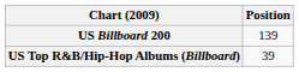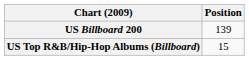 <table class="wikitable sortable plainrowheaders" style="text-align:center">
 <tr>
 <th scope="col">Chart (2009)</th>
 <th scope="col">Position</th>
 </tr>
 <tr>
 <th scope="row">US <em>Billboard</em> 200</th>
 <td>139</td>
 </tr>
 <tr>
 <th scope="row">US Top R&B/Hip-Hop Albums (<em>Billboard</em>)</th>
-<td>39</td>
+<td>15</td>
 </tr>
 </table>
